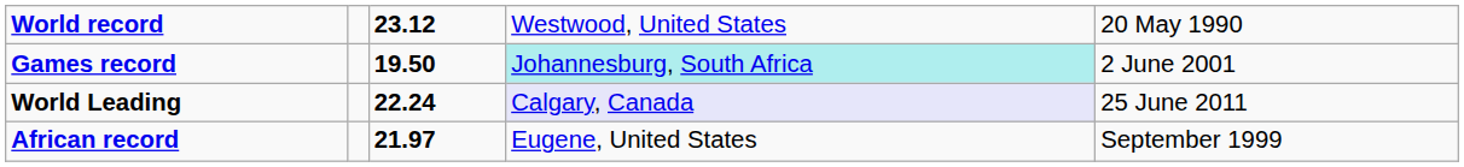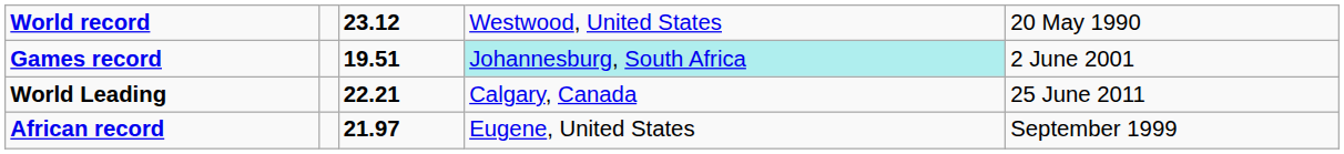 <table class="wikitable" width=75%>
 <tr>
 <td><strong><a href='#'>World record</a></strong></td>
 <td></td>
 <td><strong>23.12</strong></td>
 <td><a href='#'>Westwood</a>, <a href='#'>United States</a></td>
 <td>20 May 1990</td>
 </tr>
 <tr>
 <td><strong><a href='#'>Games record</a></strong></td>
 <td></td>
-<td><strong>19.50</strong></td>
+<td><strong>19.51</strong></td>
 <td style="background: paleturquoise;"><a href='#'>Johannesburg</a>, <a href='#'>South Africa</a></td>
 <td>2 June 2001</td>
 </tr>
 <tr>
 <td><strong>World Leading</strong></td>
 <td></td>
-<td><strong>22.24</strong></td>
-<td style="background: lavender;"><a href='#'>Calgary</a>, <a href='#'>Canada</a></td>
+<td><strong>22.21</strong></td>
+<td><a href='#'>Calgary</a>, <a href='#'>Canada</a></td>
 <td>25 June 2011</td>
 </tr>
 <tr>
 <td><strong><a href='#'>African record</a></strong></td>
 <td></td>
 <td><strong>21.97</strong></td>
 <td><a href='#'>Eugene</a>, United States</td>
 <td>September 1999</td>
 </tr>
 </table>
